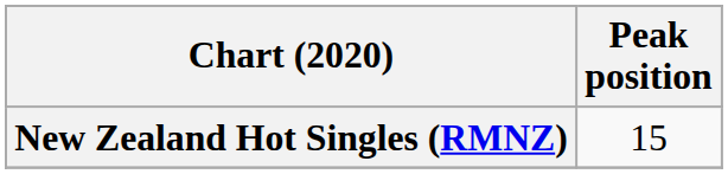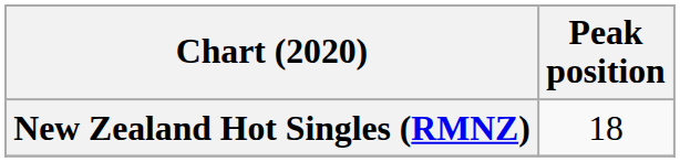 <table class="wikitable sortable plainrowheaders" style="text-align:center">
 <tr>
 <th scope="col">Chart (2020)</th>
 <th scope="col">Peak<br> position</th>
 </tr>
 <tr>
 <th scope="row">New Zealand Hot Singles (<a href='#'>RMNZ</a>)</th>
-<td>15</td>
+<td>18</td>
 </tr>
 <tr>
 </tr>
 <tr>
 </tr>
 <tr>
 </tr>
 <tr>
 </tr>
 </table>
